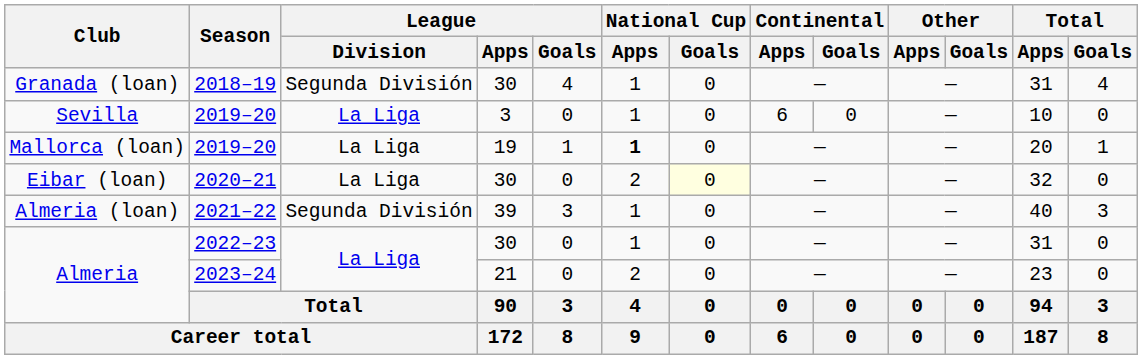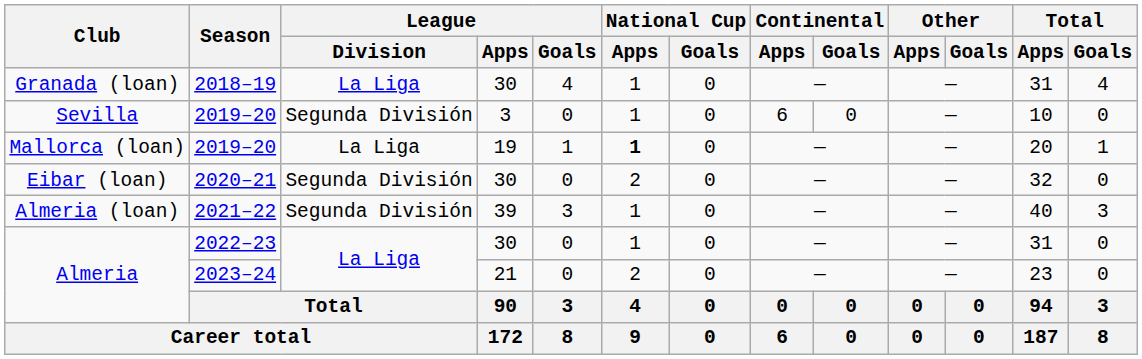 <table class="wikitable" style="text-align: center">
 <tr>
 <th rowspan="2">Club</th>
 <th rowspan="2">Season</th>
 <th colspan="3">League</th>
 <th colspan="2">National Cup</th>
 <th colspan="2">Continental</th>
 <th colspan="2">Other</th>
 <th colspan="2">Total</th>
 </tr>
 <tr>
 <th>Division</th>
 <th>Apps</th>
 <th>Goals</th>
 <th>Apps</th>
 <th>Goals</th>
 <th>Apps</th>
 <th>Goals</th>
 <th>Apps</th>
 <th>Goals</th>
 <th>Apps</th>
 <th>Goals</th>
 </tr>
 <tr>
 <td><a href='#'>Granada</a> (loan)</td>
 <td><a href='#'>2018–19</a></td>
-<td>Segunda División</td>
+<td><a href='#'>La Liga</a></td>
 <td>30</td>
 <td>4</td>
 <td>1</td>
 <td>0</td>
 <td colspan="2">—</td>
 <td colspan="2">—</td>
 <td>31</td>
 <td>4</td>
 </tr>
 <tr>
 <td><a href='#'>Sevilla</a></td>
 <td><a href='#'>2019–20</a></td>
-<td><a href='#'>La Liga</a></td>
+<td>Segunda División</td>
 <td>3</td>
 <td>0</td>
 <td>1</td>
 <td>0</td>
 <td>6</td>
 <td>0</td>
 <td colspan="2">—</td>
 <td>10</td>
 <td>0</td>
 </tr>
 <tr>
 <td><a href='#'>Mallorca</a> (loan)</td>
 <td><a href='#'>2019–20</a></td>
 <td>La Liga</td>
 <td>19</td>
 <td>1</td>
 <td><strong>1</strong></td>
 <td>0</td>
 <td colspan="2">—</td>
 <td colspan="2">—</td>
 <td>20</td>
 <td>1</td>
 </tr>
 <tr>
 <td><a href='#'>Eibar</a> (loan)</td>
 <td><a href='#'>2020–21</a></td>
-<td>La Liga</td>
+<td>Segunda División</td>
 <td>30</td>
 <td>0</td>
 <td>2</td>
-<td style="background: lightyellow;">0</td>
+<td>0</td>
 <td colspan="2">—</td>
 <td colspan="2">—</td>
 <td>32</td>
 <td>0</td>
 </tr>
 <tr>
 <td><a href='#'>Almeria</a> (loan)</td>
 <td><a href='#'>2021–22</a></td>
 <td>Segunda División</td>
 <td>39</td>
 <td>3</td>
 <td>1</td>
 <td>0</td>
 <td colspan="2">—</td>
 <td colspan="2">—</td>
 <td>40</td>
 <td>3</td>
 </tr>
 <tr>
 <td rowspan="3"><a href='#'>Almeria</a></td>
 <td><a href='#'>2022–23</a></td>
 <td rowspan="2"><a href='#'>La Liga</a></td>
 <td>30</td>
 <td>0</td>
 <td>1</td>
 <td>0</td>
 <td colspan="2">—</td>
 <td colspan="2">—</td>
 <td>31</td>
 <td>0</td>
 </tr>
 <tr>
 <td><a href='#'>2023–24</a></td>
 <td>21</td>
 <td>0</td>
 <td>2</td>
 <td>0</td>
 <td colspan="2">—</td>
 <td colspan="2">—</td>
 <td>23</td>
 <td>0</td>
 </tr>
 <tr>
 <th colspan="2">Total</th>
 <th>90</th>
 <th>3</th>
 <th>4</th>
 <th>0</th>
 <th>0</th>
 <th>0</th>
 <th>0</th>
 <th>0</th>
 <th>94</th>
 <th>3</th>
 </tr>
 <tr>
 <th colspan="3">Career total</th>
 <th>172</th>
 <th>8</th>
 <th>9</th>
 <th>0</th>
 <th>6</th>
 <th>0</th>
 <th>0</th>
 <th>0</th>
 <th>187</th>
 <th>8</th>
 </tr>
 </table>
